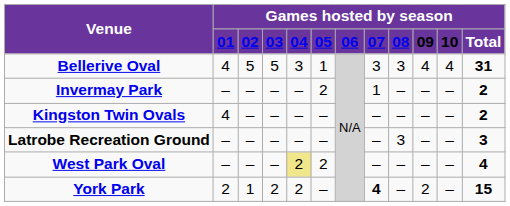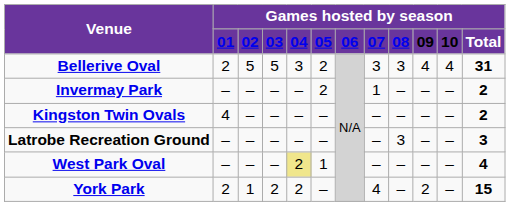 <table class="wikitable" style="font-size:100%">
 <tr>
 <th rowspan=2 style="background:#69359C; color:white;">Venue</th>
 <th colspan="11" style="background:#69359C; color:white;">Games hosted by season</th>
 </tr>
 <tr align=center style="background:#69359C">
 <td><strong><a href='#'><span>01</span></a></strong></td>
 <td><strong><a href='#'><span>02</span></a></strong></td>
 <td><strong><a href='#'><span>03</span></a></strong></td>
 <td><strong><a href='#'><span>04</span></a></strong></td>
 <td><strong><a href='#'><span>05</span></a></strong></td>
 <td><strong><a href='#'><span>06</span></a></strong></td>
 <td><strong><a href='#'><span>07</span></a></strong></td>
 <td><strong><a href='#'><span>08</span></a></strong></td>
 <td><strong><span>09</span></strong></td>
 <td><strong><span>10</span></strong></td>
 <td style="color:white"><strong>Total</strong></td>
 </tr>
 <tr align=center>
 <td><strong><a href='#'>Bellerive Oval</a></strong></td>
-<td>4</td>
+<td>2</td>
 <td>5</td>
 <td>5</td>
 <td>3</td>
-<td>1</td>
+<td>2</td>
 <td rowspan="6" style="background:lightgray"><small>N/A</small></td>
 <td>3</td>
 <td>3</td>
 <td>4</td>
 <td>4</td>
 <td><strong>31</strong></td>
 </tr>
 <tr align=center>
 <td><strong><a href='#'>Invermay Park</a></strong></td>
 <td>–</td>
 <td>–</td>
 <td>–</td>
 <td>–</td>
 <td>2</td>
 <td>1</td>
 <td>–</td>
 <td>–</td>
 <td>–</td>
 <td><strong>2</strong></td>
 </tr>
 <tr align=center>
 <td><strong><a href='#'>Kingston Twin Ovals</a></strong></td>
 <td>4</td>
 <td>–</td>
 <td>–</td>
 <td>–</td>
 <td>–</td>
 <td>–</td>
 <td>–</td>
 <td>–</td>
 <td>–</td>
 <td><strong>2</strong></td>
 </tr>
 <tr align=center>
 <td><strong>Latrobe Recreation Ground</strong></td>
 <td>–</td>
 <td>–</td>
 <td>–</td>
 <td>–</td>
 <td>–</td>
 <td>–</td>
 <td>3</td>
 <td>–</td>
 <td>–</td>
 <td><strong>3</strong></td>
 </tr>
 <tr align=center>
 <td><strong><a href='#'>West Park Oval</a></strong></td>
 <td>–</td>
 <td>–</td>
 <td>–</td>
 <td style="background: khaki;">2</td>
-<td>2</td>
+<td>1</td>
 <td>–</td>
 <td>–</td>
 <td>–</td>
 <td>–</td>
 <td><strong>4</strong></td>
 </tr>
 <tr align=center>
 <td><strong><a href='#'>York Park</a></strong></td>
 <td>2</td>
 <td>1</td>
 <td>2</td>
 <td>2</td>
 <td>–</td>
-<td><strong>4</strong></td>
+<td>4</td>
 <td>–</td>
 <td>2</td>
 <td>–</td>
 <td><strong>15</strong></td>
 </tr>
 </table>
